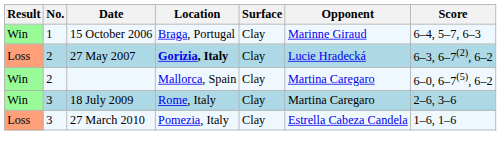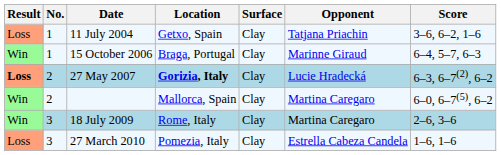 <table class="sortable wikitable" style=font-size:97%>
 <tr>
 <th>Result</th>
 <th>No.</th>
 <th>Date</th>
 <th>Location</th>
 <th>Surface</th>
 <th>Opponent</th>
 <th class="unsortable">Score</th>
 </tr>
 <tr style="background:#f0f8ff;">
+<td style="background:#ffa07a;">Loss</td>
+<td>1</td>
+<td>11 July 2004</td>
+<td><a href='#'>Getxo</a>, Spain</td>
+<td>Clay</td>
+<td> <a href='#'>Tatjana Priachin</a></td>
+<td>3–6, 6–2, 1–6</td>
+</tr>
+<tr style="background:#f0f8ff;">
 <td style="background:#98fb98;">Win</td>
 <td>1</td>
 <td>15 October 2006</td>
 <td><a href='#'>Braga</a>, Portugal</td>
 <td>Clay</td>
 <td> <a href='#'>Marinne Giraud</a></td>
 <td>6–4, 5–7, 6–3</td>
 </tr>
 <tr style="background:lightblue;">
-<td style="background:#ffa07a;">Loss</td>
+<td style="background:#ffa07a;"><strong>Loss</strong></td>
 <td>2</td>
 <td>27 May 2007</td>
 <td><strong><a href='#'>Gorizia</a>, Italy</strong></td>
 <td>Clay</td>
 <td> <a href='#'>Lucie Hradecká</a></td>
 <td>6–3, 6–7<sup>(2)</sup>, 6–2</td>
 </tr>
 <tr style="background:#f0f8ff;">
 <td style="background:#98fb98;">Win</td>
 <td>2</td>
 <td></td>
 <td><a href='#'>Mallorca</a>, Spain</td>
 <td>Clay</td>
 <td> <a href='#'>Martina Caregaro</a></td>
 <td>6–0, 6–7<sup>(5)</sup>, 6–2</td>
 </tr>
 <tr style="background:lightblue;">
 <td style="background:#98fb98;">Win</td>
 <td>3</td>
 <td>18 July 2009</td>
 <td><a href='#'>Rome</a>, Italy</td>
 <td>Clay</td>
 <td> Martina Caregaro</td>
 <td>2–6, 3–6</td>
 </tr>
 <tr style="background:#f0f8ff;">
 <td style="background:#ffa07a;">Loss</td>
 <td>3</td>
 <td>27 March 2010</td>
 <td><a href='#'>Pomezia</a>, Italy</td>
 <td>Clay</td>
 <td> <a href='#'>Estrella Cabeza Candela</a></td>
 <td>1–6, 1–6</td>
 </tr>
 </table>
